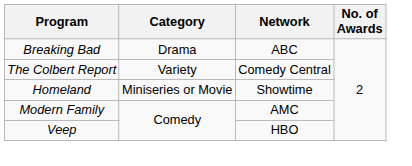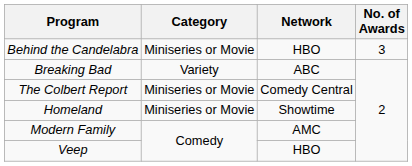 <table class="wikitable">
 <tr>
 <th>Program</th>
 <th>Category</th>
 <th>Network</th>
 <th>No. of<br>Awards</th>
 </tr>
 <tr style="text-align:center">
+<td><em>Behind the Candelabra</em></td>
+<td>Miniseries or Movie</td>
+<td>HBO</td>
+<td>3</td>
+</tr>
+<tr style="text-align:center">
 <td><em>Breaking Bad</em></td>
-<td>Drama</td>
+<td>Variety</td>
 <td>ABC</td>
 <td rowspan="5">2</td>
 </tr>
 <tr style="text-align:center">
 <td><em>The Colbert Report</em></td>
-<td>Variety</td>
+<td>Miniseries or Movie</td>
 <td>Comedy Central</td>
 </tr>
 <tr style="text-align:center">
 <td><em>Homeland</em></td>
 <td>Miniseries or Movie</td>
 <td>Showtime</td>
 </tr>
 <tr style="text-align:center">
 <td><em>Modern Family</em></td>
 <td rowspan="2">Comedy</td>
 <td>AMC</td>
 </tr>
 <tr style="text-align:center">
 <td><em>Veep</em></td>
 <td>HBO</td>
 </tr>
 </table>
